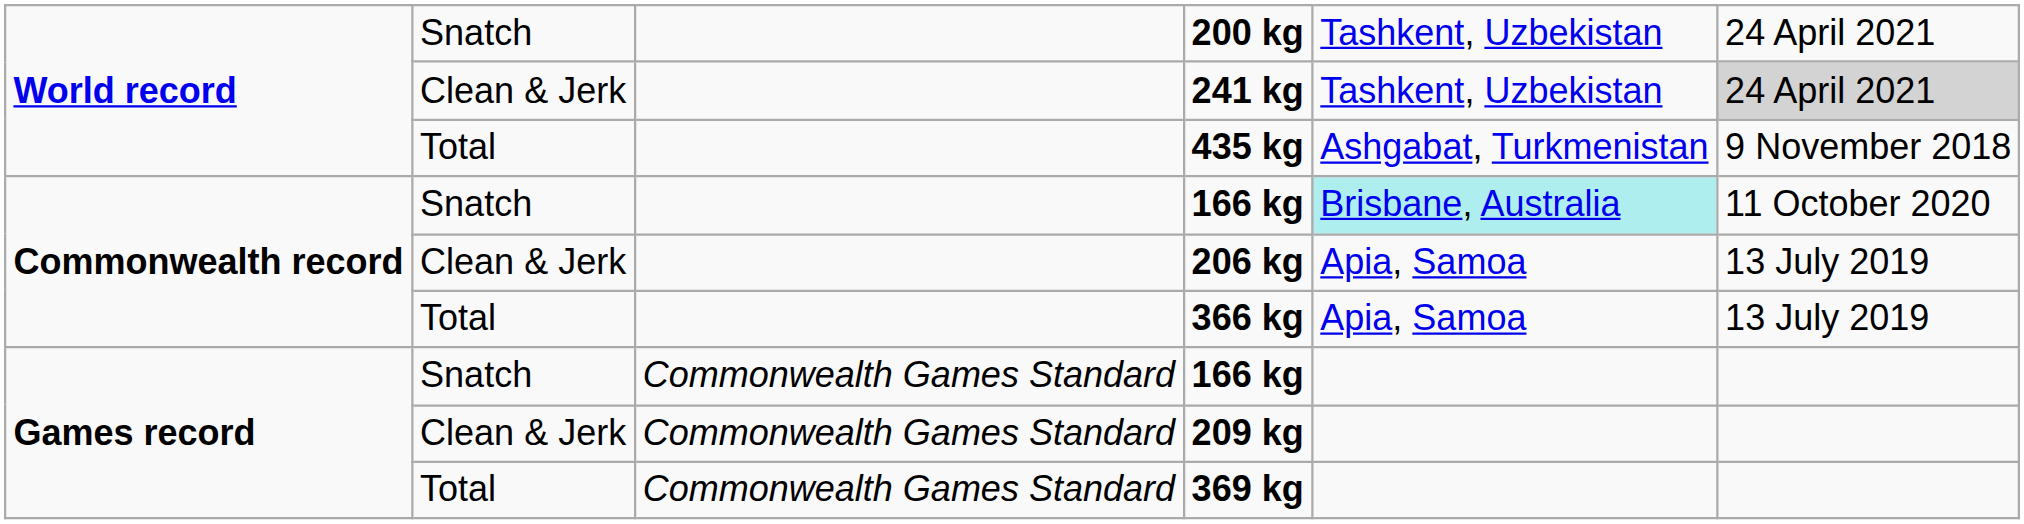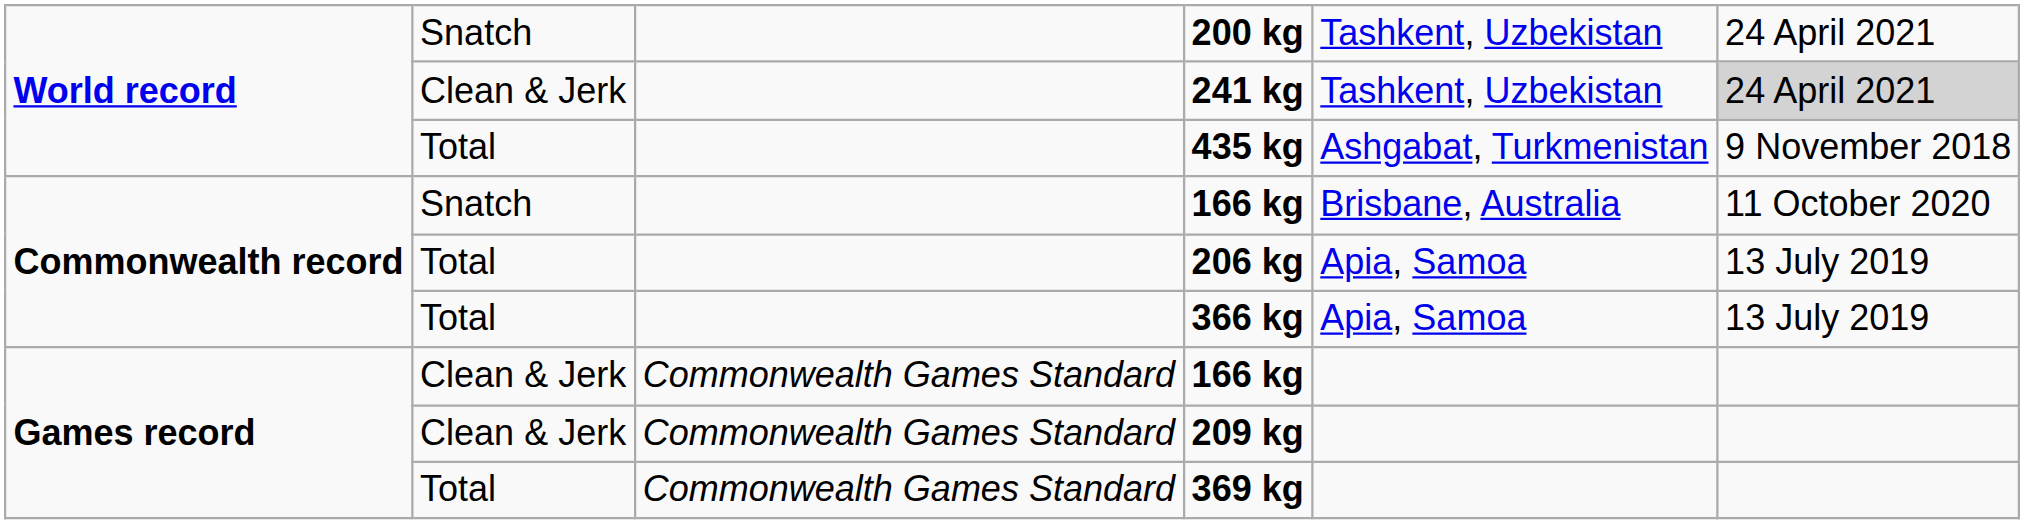 <table class="wikitable">
 <tr>
 <td rowspan=3><strong><a href='#'>World record</a></strong></td>
 <td>Snatch</td>
 <td></td>
 <td><strong>200 kg</strong></td>
 <td><a href='#'>Tashkent</a>, <a href='#'>Uzbekistan</a></td>
 <td>24 April 2021</td>
 </tr>
 <tr>
 <td>Clean & Jerk</td>
 <td></td>
 <td><strong>241 kg</strong></td>
 <td><a href='#'>Tashkent</a>, <a href='#'>Uzbekistan</a></td>
 <td style="background: lightgrey;">24 April 2021</td>
 </tr>
 <tr>
 <td>Total</td>
 <td></td>
 <td><strong>435 kg</strong></td>
 <td><a href='#'>Ashgabat</a>, <a href='#'>Turkmenistan</a></td>
 <td>9 November 2018</td>
 </tr>
 <tr>
 <td rowspan=3><strong>Commonwealth record</strong></td>
 <td>Snatch</td>
 <td></td>
 <td><strong>166 kg</strong></td>
-<td style="background: paleturquoise;"><a href='#'>Brisbane</a>, <a href='#'>Australia</a></td>
+<td><a href='#'>Brisbane</a>, <a href='#'>Australia</a></td>
 <td>11 October 2020</td>
 </tr>
 <tr>
-<td>Clean & Jerk</td>
+<td>Total</td>
 <td></td>
 <td><strong>206 kg</strong></td>
 <td><a href='#'>Apia</a>, <a href='#'>Samoa</a></td>
 <td>13 July 2019</td>
 </tr>
 <tr>
 <td>Total</td>
 <td></td>
 <td><strong>366 kg</strong></td>
 <td><a href='#'>Apia</a>, <a href='#'>Samoa</a></td>
 <td>13 July 2019</td>
 </tr>
 <tr>
 <td rowspan=3><strong>Games record</strong></td>
-<td>Snatch</td>
+<td>Clean & Jerk</td>
 <td><em>Commonwealth Games Standard</em></td>
 <td><strong>166 kg</strong></td>
 <td></td>
 <td></td>
 </tr>
 <tr>
 <td>Clean & Jerk</td>
 <td><em>Commonwealth Games Standard</em></td>
 <td><strong>209 kg</strong></td>
 <td></td>
 <td></td>
 </tr>
 <tr>
 <td>Total</td>
 <td><em>Commonwealth Games Standard</em></td>
 <td><strong>369 kg</strong></td>
 <td></td>
 <td></td>
 </tr>
 </table>
